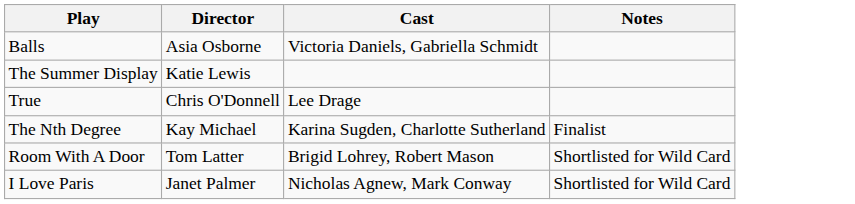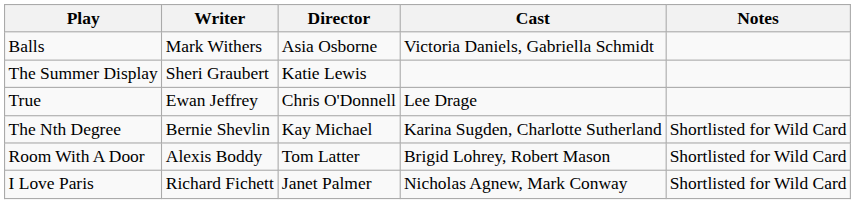 <table class="wikitable">
 <tr>
 <th>Play</th>
+<th>Writer</th>
 <th>Director</th>
 <th>Cast</th>
 <th>Notes</th>
 </tr>
 <tr>
 <td>Balls</td>
+<td>Mark Withers</td>
 <td>Asia Osborne</td>
 <td>Victoria Daniels, Gabriella Schmidt</td>
 <td></td>
 </tr>
 <tr>
 <td>The Summer Display</td>
+<td>Sheri Graubert</td>
 <td>Katie Lewis</td>
 <td></td>
 <td></td>
 </tr>
 <tr>
 <td>True</td>
+<td>Ewan Jeffrey</td>
 <td>Chris O'Donnell</td>
 <td>Lee Drage</td>
 <td></td>
 </tr>
 <tr>
 <td>The Nth Degree</td>
+<td>Bernie Shevlin</td>
 <td>Kay Michael</td>
 <td>Karina Sugden, Charlotte Sutherland</td>
-<td>Finalist</td>
+<td>Shortlisted for Wild Card</td>
 </tr>
 <tr>
 <td>Room With A Door</td>
+<td>Alexis Boddy</td>
 <td>Tom Latter</td>
 <td>Brigid Lohrey, Robert Mason</td>
 <td>Shortlisted for Wild Card</td>
 </tr>
 <tr>
 <td>I Love Paris</td>
+<td>Richard Fichett</td>
 <td>Janet Palmer</td>
 <td>Nicholas Agnew, Mark Conway</td>
 <td>Shortlisted for Wild Card</td>
 </tr>
 </table>
